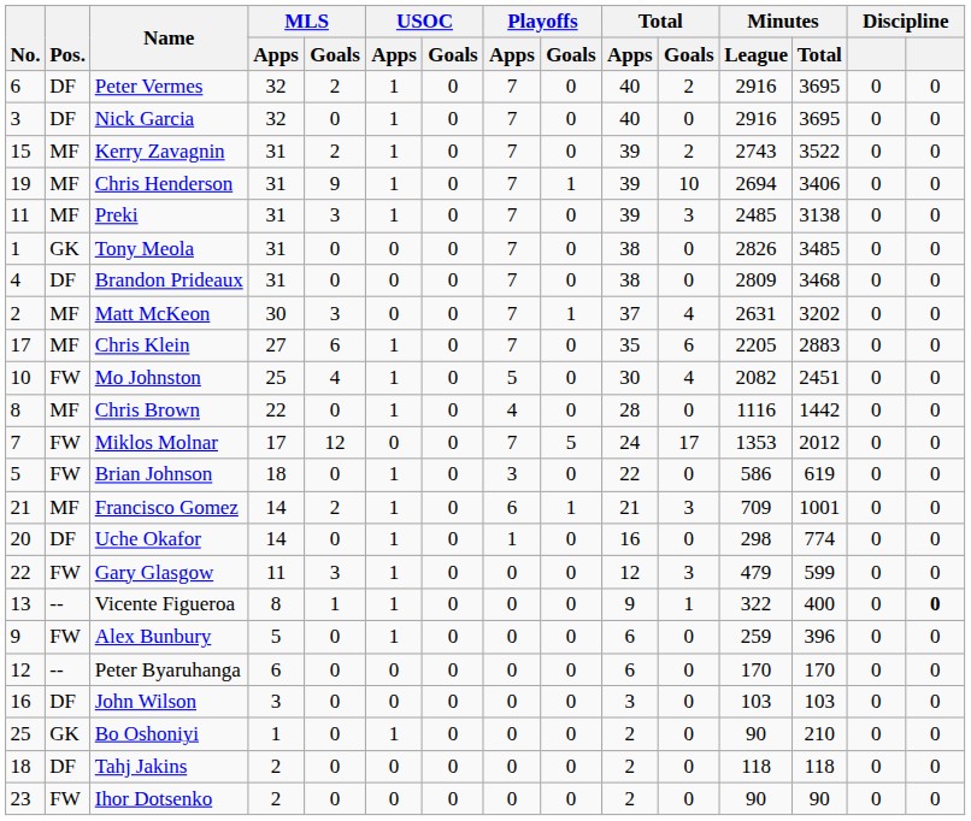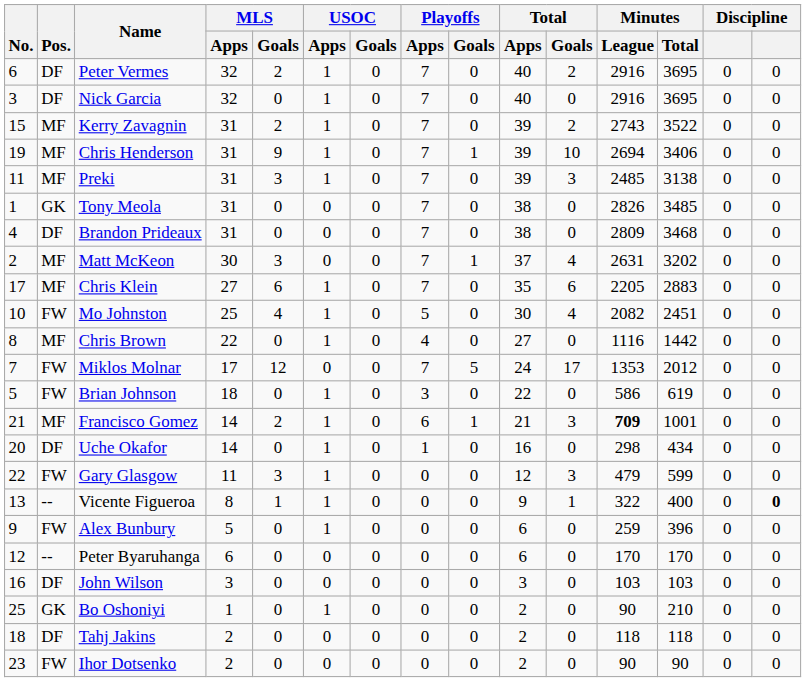 <table class="wikitable" style="text-align:center">
 <tr>
 <th rowspan="2" valign="bottom">No.</th>
 <th rowspan="2" valign="bottom">Pos.</th>
 <th rowspan="2">Name</th>
 <th colspan="2" width="85"><a href='#'>MLS</a></th>
 <th colspan="2" width="85"><a href='#'>USOC</a></th>
 <th colspan="2" width="85"><a href='#'>Playoffs</a></th>
 <th colspan="2" width="85">Total</th>
 <th colspan="2" width="85">Minutes</th>
 <th colspan="2" width="85">Discipline</th>
 </tr>
 <tr>
 <th>Apps</th>
 <th>Goals</th>
 <th>Apps</th>
 <th>Goals</th>
 <th>Apps</th>
 <th>Goals</th>
 <th>Apps</th>
 <th>Goals</th>
 <th>League</th>
 <th>Total</th>
 <th></th>
 <th></th>
 </tr>
 <tr>
 <td align="left">6</td>
 <td align="left">DF</td>
 <td align="left"> <a href='#'>Peter Vermes</a></td>
 <td>32</td>
 <td>2</td>
 <td>1</td>
 <td>0</td>
 <td>7</td>
 <td>0</td>
 <td>40</td>
 <td>2</td>
 <td>2916</td>
 <td>3695</td>
 <td>0</td>
 <td>0</td>
 </tr>
 <tr>
 <td align="left">3</td>
 <td align="left">DF</td>
 <td align="left"> <a href='#'>Nick Garcia</a></td>
 <td>32</td>
 <td>0</td>
 <td>1</td>
 <td>0</td>
 <td>7</td>
 <td>0</td>
 <td>40</td>
 <td>0</td>
 <td>2916</td>
 <td>3695</td>
 <td>0</td>
 <td>0</td>
 </tr>
 <tr>
 <td align="left">15</td>
 <td align="left">MF</td>
 <td align="left"> <a href='#'>Kerry Zavagnin</a></td>
 <td>31</td>
 <td>2</td>
 <td>1</td>
 <td>0</td>
 <td>7</td>
 <td>0</td>
 <td>39</td>
 <td>2</td>
 <td>2743</td>
 <td>3522</td>
 <td>0</td>
 <td>0</td>
 </tr>
 <tr>
 <td align="left">19</td>
 <td align="left">MF</td>
 <td align="left"> <a href='#'>Chris Henderson</a></td>
 <td>31</td>
 <td>9</td>
 <td>1</td>
 <td>0</td>
 <td>7</td>
 <td>1</td>
 <td>39</td>
 <td>10</td>
 <td>2694</td>
 <td>3406</td>
 <td>0</td>
 <td>0</td>
 </tr>
 <tr>
 <td align="left">11</td>
 <td align="left">MF</td>
 <td align="left"> <a href='#'>Preki</a></td>
 <td>31</td>
 <td>3</td>
 <td>1</td>
 <td>0</td>
 <td>7</td>
 <td>0</td>
 <td>39</td>
 <td>3</td>
 <td>2485</td>
 <td>3138</td>
 <td>0</td>
 <td>0</td>
 </tr>
 <tr>
 <td align="left">1</td>
 <td align="left">GK</td>
 <td align="left"> <a href='#'>Tony Meola</a></td>
 <td>31</td>
 <td>0</td>
 <td>0</td>
 <td>0</td>
 <td>7</td>
 <td>0</td>
 <td>38</td>
 <td>0</td>
 <td>2826</td>
 <td>3485</td>
 <td>0</td>
 <td>0</td>
 </tr>
 <tr>
 <td align="left">4</td>
 <td align="left">DF</td>
 <td align="left"> <a href='#'>Brandon Prideaux</a></td>
 <td>31</td>
 <td>0</td>
 <td>0</td>
 <td>0</td>
 <td>7</td>
 <td>0</td>
 <td>38</td>
 <td>0</td>
 <td>2809</td>
 <td>3468</td>
 <td>0</td>
 <td>0</td>
 </tr>
 <tr>
 <td align="left">2</td>
 <td align="left">MF</td>
 <td align="left"> <a href='#'>Matt McKeon</a></td>
 <td>30</td>
 <td>3</td>
 <td>0</td>
 <td>0</td>
 <td>7</td>
 <td>1</td>
 <td>37</td>
 <td>4</td>
 <td>2631</td>
 <td>3202</td>
 <td>0</td>
 <td>0</td>
 </tr>
 <tr>
 <td align="left">17</td>
 <td align="left">MF</td>
 <td align="left"> <a href='#'>Chris Klein</a></td>
 <td>27</td>
 <td>6</td>
 <td>1</td>
 <td>0</td>
 <td>7</td>
 <td>0</td>
 <td>35</td>
 <td>6</td>
 <td>2205</td>
 <td>2883</td>
 <td>0</td>
 <td>0</td>
 </tr>
 <tr>
 <td align="left">10</td>
 <td align="left">FW</td>
 <td align="left"> <a href='#'>Mo Johnston</a></td>
 <td>25</td>
 <td>4</td>
 <td>1</td>
 <td>0</td>
 <td>5</td>
 <td>0</td>
 <td>30</td>
 <td>4</td>
 <td>2082</td>
 <td>2451</td>
 <td>0</td>
 <td>0</td>
 </tr>
 <tr>
 <td align="left">8</td>
 <td align="left">MF</td>
 <td align="left"> <a href='#'>Chris Brown</a></td>
 <td>22</td>
 <td>0</td>
 <td>1</td>
 <td>0</td>
 <td>4</td>
 <td>0</td>
-<td>28</td>
+<td>27</td>
 <td>0</td>
 <td>1116</td>
 <td>1442</td>
 <td>0</td>
 <td>0</td>
 </tr>
 <tr>
 <td align="left">7</td>
 <td align="left">FW</td>
 <td align="left"> <a href='#'>Miklos Molnar</a></td>
 <td>17</td>
 <td>12</td>
 <td>0</td>
 <td>0</td>
 <td>7</td>
 <td>5</td>
 <td>24</td>
 <td>17</td>
 <td>1353</td>
 <td>2012</td>
 <td>0</td>
 <td>0</td>
 </tr>
 <tr>
 <td align="left">5</td>
 <td align="left">FW</td>
 <td align="left"> <a href='#'>Brian Johnson</a></td>
 <td>18</td>
 <td>0</td>
 <td>1</td>
 <td>0</td>
 <td>3</td>
 <td>0</td>
 <td>22</td>
 <td>0</td>
 <td>586</td>
 <td>619</td>
 <td>0</td>
 <td>0</td>
 </tr>
 <tr>
 <td align="left">21</td>
 <td align="left">MF</td>
 <td align="left"> <a href='#'>Francisco Gomez</a></td>
 <td>14</td>
 <td>2</td>
 <td>1</td>
 <td>0</td>
 <td>6</td>
 <td>1</td>
 <td>21</td>
 <td>3</td>
-<td>709</td>
+<td><strong>709</strong></td>
 <td>1001</td>
 <td>0</td>
 <td>0</td>
 </tr>
 <tr>
 <td align="left">20</td>
 <td align="left">DF</td>
 <td align="left"> <a href='#'>Uche Okafor</a></td>
 <td>14</td>
 <td>0</td>
 <td>1</td>
 <td>0</td>
 <td>1</td>
 <td>0</td>
 <td>16</td>
 <td>0</td>
 <td>298</td>
-<td>774</td>
+<td>434</td>
 <td>0</td>
 <td>0</td>
 </tr>
 <tr>
 <td align="left">22</td>
 <td align="left">FW</td>
 <td align="left"> <a href='#'>Gary Glasgow</a></td>
 <td>11</td>
 <td>3</td>
 <td>1</td>
 <td>0</td>
 <td>0</td>
 <td>0</td>
 <td>12</td>
 <td>3</td>
 <td>479</td>
 <td>599</td>
 <td>0</td>
 <td>0</td>
 </tr>
 <tr>
 <td align="left">13</td>
 <td align="left">--</td>
 <td align="left"> Vicente Figueroa</td>
 <td>8</td>
 <td>1</td>
 <td>1</td>
 <td>0</td>
 <td>0</td>
 <td>0</td>
 <td>9</td>
 <td>1</td>
 <td>322</td>
 <td>400</td>
 <td>0</td>
 <td><strong>0</strong></td>
 </tr>
 <tr>
 <td align="left">9</td>
 <td align="left">FW</td>
 <td align="left"> <a href='#'>Alex Bunbury</a></td>
 <td>5</td>
 <td>0</td>
 <td>1</td>
 <td>0</td>
 <td>0</td>
 <td>0</td>
 <td>6</td>
 <td>0</td>
 <td>259</td>
 <td>396</td>
 <td>0</td>
 <td>0</td>
 </tr>
 <tr>
 <td align="left">12</td>
 <td align="left">--</td>
 <td align="left"> Peter Byaruhanga</td>
 <td>6</td>
 <td>0</td>
 <td>0</td>
 <td>0</td>
 <td>0</td>
 <td>0</td>
 <td>6</td>
 <td>0</td>
 <td>170</td>
 <td>170</td>
 <td>0</td>
 <td>0</td>
 </tr>
 <tr>
 <td align="left">16</td>
 <td align="left">DF</td>
 <td align="left"> <a href='#'>John Wilson</a></td>
 <td>3</td>
 <td>0</td>
 <td>0</td>
 <td>0</td>
 <td>0</td>
 <td>0</td>
 <td>3</td>
 <td>0</td>
 <td>103</td>
 <td>103</td>
 <td>0</td>
 <td>0</td>
 </tr>
 <tr>
 <td align="left">25</td>
 <td align="left">GK</td>
 <td align="left"> <a href='#'>Bo Oshoniyi</a></td>
 <td>1</td>
 <td>0</td>
 <td>1</td>
 <td>0</td>
 <td>0</td>
 <td>0</td>
 <td>2</td>
 <td>0</td>
 <td>90</td>
 <td>210</td>
 <td>0</td>
 <td>0</td>
 </tr>
 <tr>
 <td align="left">18</td>
 <td align="left">DF</td>
 <td align="left"> <a href='#'>Tahj Jakins</a></td>
 <td>2</td>
 <td>0</td>
 <td>0</td>
 <td>0</td>
 <td>0</td>
 <td>0</td>
 <td>2</td>
 <td>0</td>
 <td>118</td>
 <td>118</td>
 <td>0</td>
 <td>0</td>
 </tr>
 <tr>
 <td align="left">23</td>
 <td align="left">FW</td>
 <td align="left"> <a href='#'>Ihor Dotsenko</a></td>
 <td>2</td>
 <td>0</td>
 <td>0</td>
 <td>0</td>
 <td>0</td>
 <td>0</td>
 <td>2</td>
 <td>0</td>
 <td>90</td>
 <td>90</td>
 <td>0</td>
 <td>0</td>
 </tr>
 </table>
